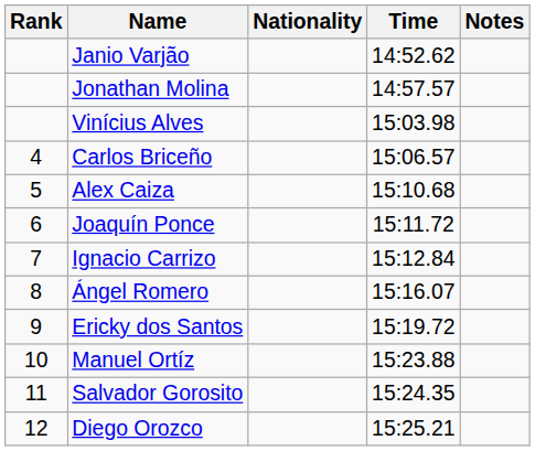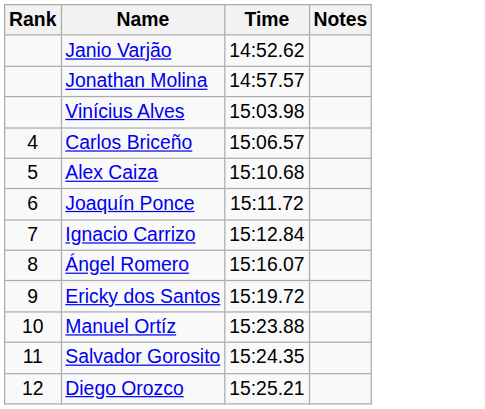 <table class="wikitable sortable" style="text-align:center">
 <tr>
 <th>Rank</th>
 <th>Name</th>
-<th>Nationality</th>
 <th>Time</th>
 <th>Notes</th>
 </tr>
 <tr>
 <td></td>
 <td align=left><a href='#'>Janio Varjão</a></td>
-<td align=left></td>
 <td>14:52.62</td>
 <td></td>
 </tr>
 <tr>
 <td></td>
 <td align=left><a href='#'>Jonathan Molina</a></td>
-<td align=left></td>
 <td>14:57.57</td>
 <td></td>
 </tr>
 <tr>
 <td></td>
 <td align=left><a href='#'>Vinícius Alves</a></td>
-<td align=left></td>
 <td>15:03.98</td>
 <td></td>
 </tr>
 <tr>
 <td>4</td>
 <td align=left><a href='#'>Carlos Briceño</a></td>
-<td align=left></td>
 <td>15:06.57</td>
 <td></td>
 </tr>
 <tr>
 <td>5</td>
 <td align=left><a href='#'>Alex Caiza</a></td>
-<td align=left></td>
 <td>15:10.68</td>
 <td></td>
 </tr>
 <tr>
 <td>6</td>
 <td align=left><a href='#'>Joaquín Ponce</a></td>
-<td align=left></td>
 <td>15:11.72</td>
 <td></td>
 </tr>
 <tr>
 <td>7</td>
 <td align=left><a href='#'>Ignacio Carrizo</a></td>
-<td align=left></td>
 <td>15:12.84</td>
 <td></td>
 </tr>
 <tr>
 <td>8</td>
 <td align=left><a href='#'>Ángel Romero</a></td>
-<td align=left></td>
 <td>15:16.07</td>
 <td></td>
 </tr>
 <tr>
 <td>9</td>
 <td align=left><a href='#'>Ericky dos Santos</a></td>
-<td align=left></td>
 <td>15:19.72</td>
 <td></td>
 </tr>
 <tr>
 <td>10</td>
 <td align=left><a href='#'>Manuel Ortíz</a></td>
-<td align=left></td>
 <td>15:23.88</td>
 <td></td>
 </tr>
 <tr>
 <td>11</td>
 <td align=left><a href='#'>Salvador Gorosito</a></td>
-<td align=left></td>
 <td>15:24.35</td>
 <td></td>
 </tr>
 <tr>
 <td>12</td>
 <td align=left><a href='#'>Diego Orozco</a></td>
-<td align=left></td>
 <td>15:25.21</td>
 <td></td>
 </tr>
 </table>
